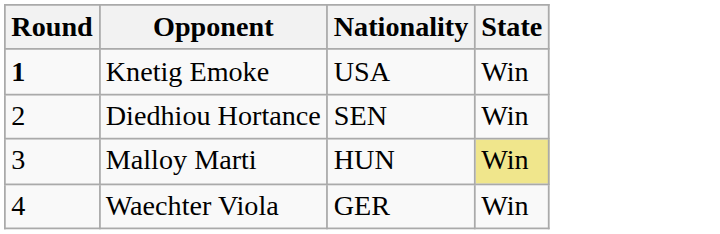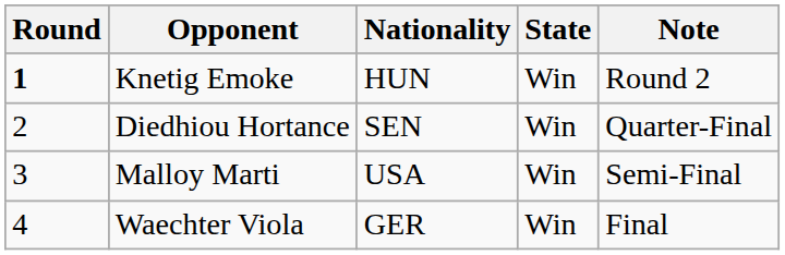 <table class="wikitable">
 <tr>
 <th>Round</th>
 <th>Opponent</th>
 <th>Nationality</th>
 <th>State</th>
+<th>Note</th>
 </tr>
 <tr>
 <td><strong>1</strong></td>
 <td>Knetig Emoke</td>
-<td>USA</td>
+<td>HUN</td>
 <td>Win</td>
+<td>Round 2</td>
 </tr>
 <tr>
 <td>2</td>
 <td>Diedhiou Hortance</td>
 <td>SEN</td>
 <td>Win</td>
+<td>Quarter-Final</td>
 </tr>
 <tr>
 <td>3</td>
 <td>Malloy Marti</td>
-<td>HUN</td>
-<td style="background: khaki;">Win</td>
+<td>USA</td>
+<td>Win</td>
+<td>Semi-Final</td>
 </tr>
 <tr>
 <td>4</td>
 <td>Waechter Viola</td>
 <td>GER</td>
 <td>Win</td>
+<td>Final</td>
 </tr>
 </table>
